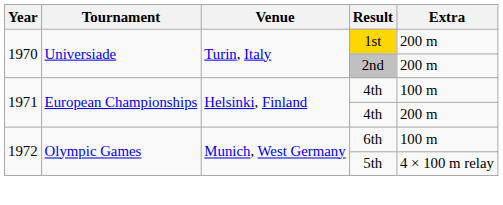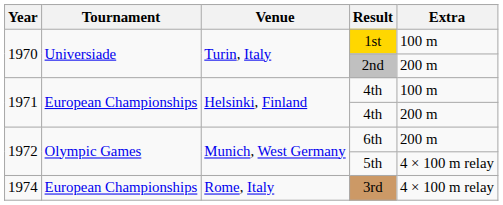 <table class="wikitable" style="border-collapse: collapse; font-size: 90%;">
 <tr>
 <th>Year</th>
 <th>Tournament</th>
 <th>Venue</th>
 <th>Result</th>
 <th>Extra</th>
 </tr>
 <tr>
 <td rowspan=2>1970</td>
 <td rowspan=2><a href='#'>Universiade</a></td>
 <td rowspan=2><a href='#'>Turin</a>, <a href='#'>Italy</a></td>
 <td bgcolor="gold" align="center">1st</td>
-<td>200 m</td>
+<td>100 m</td>
 </tr>
 <tr>
 <td bgcolor="silver" align="center">2nd</td>
 <td>200 m</td>
 </tr>
 <tr>
 <td rowspan=2>1971</td>
 <td rowspan=2><a href='#'>European Championships</a></td>
 <td rowspan=2><a href='#'>Helsinki</a>, <a href='#'>Finland</a></td>
 <td align="center">4th</td>
 <td>100 m</td>
 </tr>
 <tr>
 <td align="center">4th</td>
 <td>200 m</td>
 </tr>
 <tr>
 <td rowspan=2>1972</td>
 <td rowspan=2><a href='#'>Olympic Games</a></td>
 <td rowspan=2><a href='#'>Munich</a>, <a href='#'>West Germany</a></td>
 <td align="center">6th</td>
-<td>100 m</td>
+<td>200 m</td>
 </tr>
 <tr>
 <td align="center">5th</td>
 <td>4 × 100 m relay</td>
 </tr>
+<tr>
+<td>1974</td>
+<td><a href='#'>European Championships</a></td>
+<td><a href='#'>Rome</a>, <a href='#'>Italy</a></td>
+<td bgcolor="cc9966" align="center">3rd</td>
+<td>4 × 100 m relay</td>
+</tr>
 </table>
